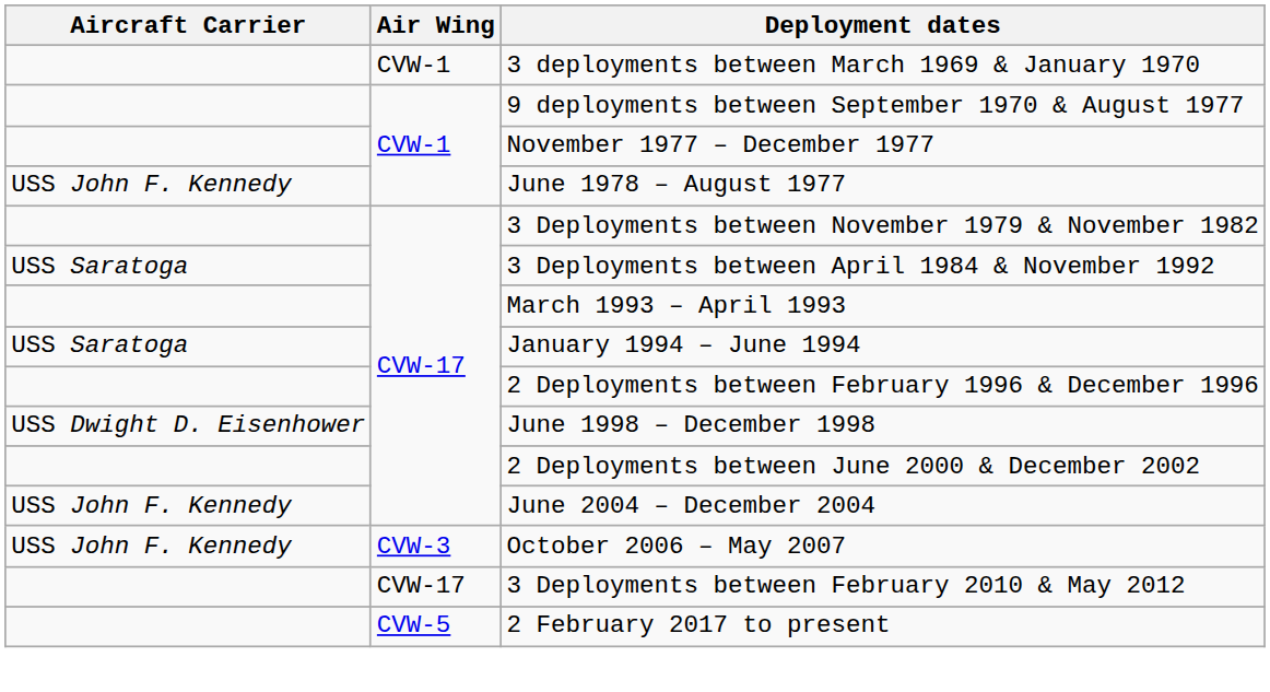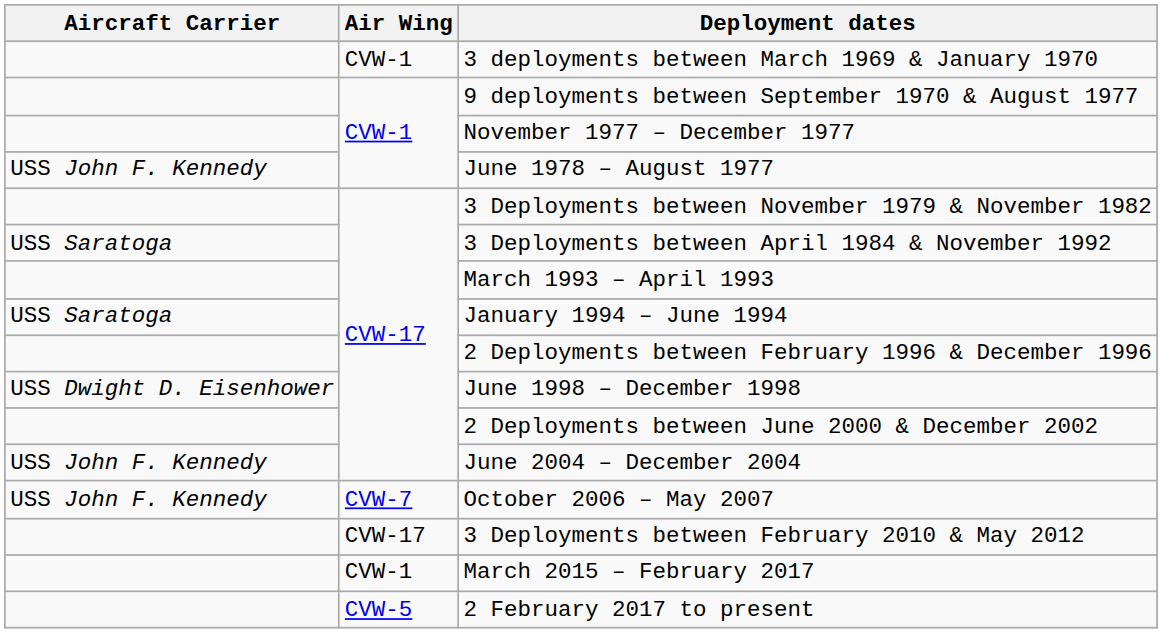 <table class="wikitable">
 <tr>
 <th>Aircraft Carrier</th>
 <th>Air Wing</th>
 <th>Deployment dates</th>
 </tr>
 <tr>
 <td></td>
 <td>CVW-1</td>
 <td>3 deployments between March 1969 & January 1970</td>
 </tr>
 <tr>
 <td></td>
 <td rowspan="3"><a href='#'>CVW-1</a></td>
 <td>9 deployments between September 1970 & August 1977</td>
 </tr>
 <tr>
 <td></td>
 <td>November 1977 – December 1977</td>
 </tr>
 <tr>
 <td>USS <em>John F. Kennedy</em></td>
 <td>June 1978 – August 1977</td>
 </tr>
 <tr>
 <td></td>
 <td rowspan="8"><a href='#'>CVW-17</a></td>
 <td>3 Deployments between November 1979 & November 1982</td>
 </tr>
 <tr>
 <td>USS <em>Saratoga</em></td>
 <td>3 Deployments between April 1984 & November 1992</td>
 </tr>
 <tr>
 <td></td>
 <td>March 1993 – April 1993</td>
 </tr>
 <tr>
 <td>USS <em>Saratoga</em></td>
 <td>January 1994 – June 1994</td>
 </tr>
 <tr>
 <td></td>
 <td>2 Deployments between February 1996 & December 1996</td>
 </tr>
 <tr>
 <td>USS <em>Dwight D. Eisenhower</em></td>
 <td>June 1998 – December 1998</td>
 </tr>
 <tr>
 <td></td>
 <td>2 Deployments between June 2000 & December 2002</td>
 </tr>
 <tr>
 <td>USS <em>John F. Kennedy</em></td>
 <td>June 2004 – December 2004</td>
 </tr>
 <tr>
 <td>USS <em>John F. Kennedy</em></td>
-<td><a href='#'>CVW-3</a></td>
+<td><a href='#'>CVW-7</a></td>
 <td>October 2006 – May 2007</td>
 </tr>
 <tr>
 <td></td>
 <td>CVW-17</td>
 <td>3 Deployments between February 2010 & May 2012</td>
 </tr>
 <tr>
 <td></td>
+<td>CVW-1</td>
+<td>March 2015 – February 2017</td>
+</tr>
+<tr>
+<td></td>
 <td><a href='#'>CVW-5</a></td>
 <td>2 February 2017 to present</td>
 </tr>
 </table>
